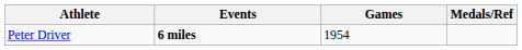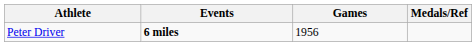 <table class="wikitable">
 <tr>
 <th width=180>Athlete</th>
 <th width=200>Events</th>
 <th width=150>Games</th>
 <th width=80>Medals/Ref</th>
 </tr>
 <tr>
 <td><a href='#'>Peter Driver</a></td>
 <td><strong>6 miles</strong></td>
-<td>1954</td>
+<td>1956</td>
 <td></td>
 </tr>
 </table>
